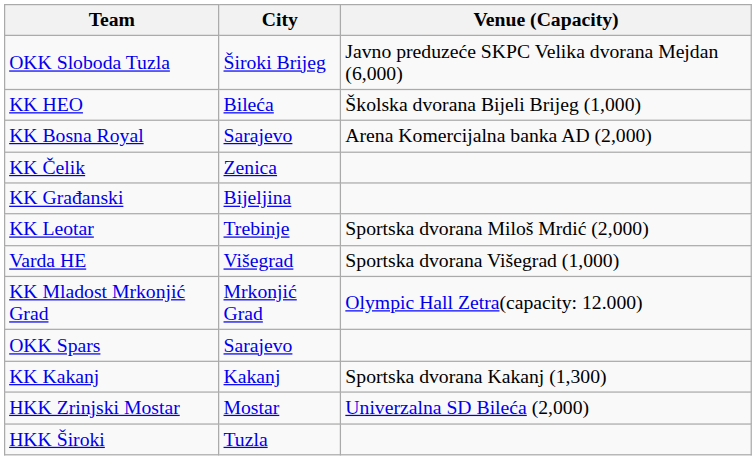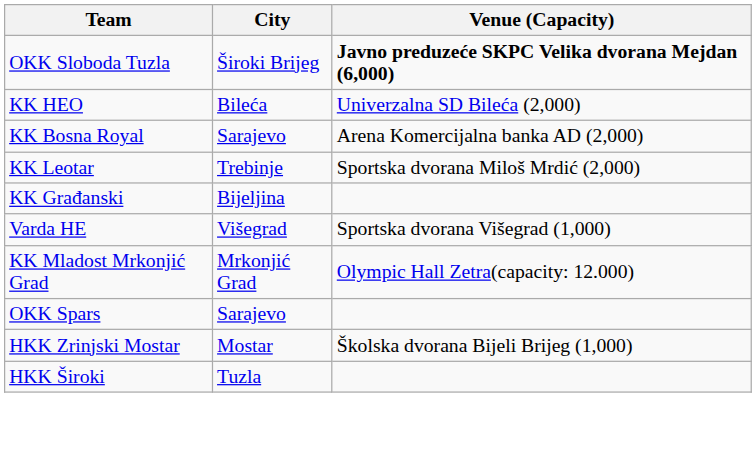 <table class="wikitable">
 <tr>
 <th>Team</th>
 <th>City</th>
 <th>Venue (Capacity)</th>
 </tr>
 <tr>
 <td><a href='#'>OKK Sloboda Tuzla</a></td>
 <td><a href='#'>Široki Brijeg</a></td>
-<td>Javno preduzeće SKPC Velika dvorana Mejdan (6,000)</td>
+<td><strong>Javno preduzeće SKPC Velika dvorana Mejdan (6,000)</strong></td>
 </tr>
 <tr>
 <td><a href='#'>KK HEO</a></td>
 <td><a href='#'>Bileća</a></td>
-<td>Školska dvorana Bijeli Brijeg (1,000)</td>
+<td><a href='#'>Univerzalna SD Bileća</a> (2,000)</td>
 </tr>
 <tr>
 <td><a href='#'>KK Bosna Royal</a></td>
 <td><a href='#'>Sarajevo</a></td>
 <td>Arena Komercijalna banka AD (2,000)</td>
 </tr>
 <tr>
-<td><a href='#'>KK Čelik</a></td>
-<td><a href='#'>Zenica</a></td>
-<td></td>
+<td><a href='#'>KK Leotar</a></td>
+<td><a href='#'>Trebinje</a></td>
+<td>Sportska dvorana Miloš Mrdić (2,000)</td>
 </tr>
 <tr>
 <td><a href='#'>KK Građanski</a></td>
 <td><a href='#'>Bijeljina</a></td>
 <td></td>
-</tr>
-<tr>
-<td><a href='#'>KK Leotar</a></td>
-<td><a href='#'>Trebinje</a></td>
-<td>Sportska dvorana Miloš Mrdić (2,000)</td>
 </tr>
 <tr>
 <td><a href='#'>Varda HE</a></td>
 <td><a href='#'>Višegrad</a></td>
 <td>Sportska dvorana Višegrad (1,000)</td>
 </tr>
 <tr>
 <td><a href='#'>KK Mladost Mrkonjić Grad</a></td>
 <td><a href='#'>Mrkonjić Grad</a></td>
 <td><a href='#'>Olympic Hall Zetra</a>(capacity: 12.000)</td>
 </tr>
 <tr>
 <td><a href='#'>OKK Spars</a></td>
 <td><a href='#'>Sarajevo</a></td>
 <td></td>
 </tr>
 <tr>
-<td><a href='#'>KK Kakanj</a></td>
-<td><a href='#'>Kakanj</a></td>
-<td>Sportska dvorana Kakanj (1,300)</td>
-</tr>
-<tr>
 <td><a href='#'>HKK Zrinjski Mostar</a></td>
 <td><a href='#'>Mostar</a></td>
-<td><a href='#'>Univerzalna SD Bileća</a> (2,000)</td>
+<td>Školska dvorana Bijeli Brijeg (1,000)</td>
 </tr>
 <tr>
 <td><a href='#'>HKK Široki</a></td>
 <td><a href='#'>Tuzla</a></td>
 <td></td>
 </tr>
 </table>
